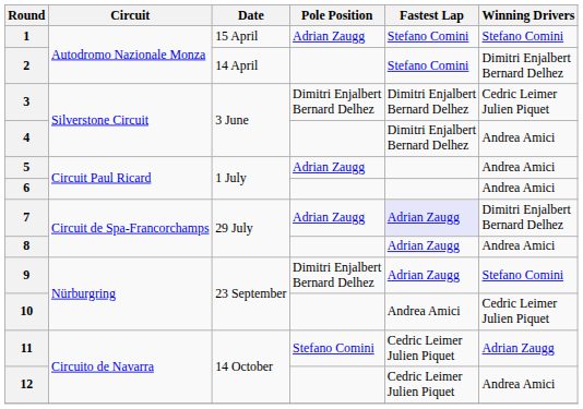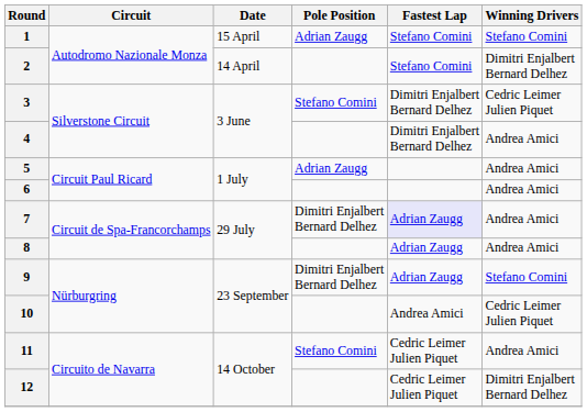 <table class="wikitable" style="font-size: 85%;">
 <tr>
 <th>Round</th>
 <th>Circuit</th>
 <th>Date</th>
 <th>Pole Position</th>
 <th>Fastest Lap</th>
 <th>Winning Drivers</th>
 </tr>
 <tr>
 <th>1</th>
 <td rowspan="2"> <a href='#'>Autodromo Nazionale Monza</a></td>
 <td>15 April</td>
 <td> <a href='#'>Adrian Zaugg</a></td>
 <td> <a href='#'>Stefano Comini</a></td>
 <td> <a href='#'>Stefano Comini</a></td>
 </tr>
 <tr>
 <th>2</th>
 <td>14 April</td>
 <td></td>
 <td> <a href='#'>Stefano Comini</a></td>
 <td> Dimitri Enjalbert<br> Bernard Delhez</td>
 </tr>
 <tr>
 <th>3</th>
 <td rowspan="2"> <a href='#'>Silverstone Circuit</a></td>
 <td rowspan="2">3 June</td>
-<td> Dimitri Enjalbert<br> Bernard Delhez</td>
+<td> <a href='#'>Stefano Comini</a></td>
 <td> Dimitri Enjalbert<br> Bernard Delhez</td>
 <td> Cedric Leimer<br> Julien Piquet</td>
 </tr>
 <tr>
 <th>4</th>
 <td></td>
 <td> Dimitri Enjalbert<br> Bernard Delhez</td>
 <td> Andrea Amici</td>
 </tr>
 <tr>
 <th>5</th>
 <td rowspan="2"> <a href='#'>Circuit Paul Ricard</a></td>
 <td rowspan="2">1 July</td>
 <td> <a href='#'>Adrian Zaugg</a></td>
 <td></td>
 <td> Andrea Amici</td>
 </tr>
 <tr>
 <th>6</th>
 <td></td>
 <td></td>
 <td> Andrea Amici</td>
 </tr>
 <tr>
 <th>7</th>
 <td rowspan="2"> <a href='#'>Circuit de Spa-Francorchamps</a></td>
 <td rowspan="2">29 July</td>
-<td> <a href='#'>Adrian Zaugg</a></td>
+<td> Dimitri Enjalbert<br> Bernard Delhez</td>
 <td style="background: lavender;"> <a href='#'>Adrian Zaugg</a></td>
-<td> Dimitri Enjalbert<br> Bernard Delhez</td>
+<td> Andrea Amici</td>
 </tr>
 <tr>
 <th>8</th>
 <td></td>
 <td> <a href='#'>Adrian Zaugg</a></td>
 <td> Andrea Amici</td>
 </tr>
 <tr>
 <th>9</th>
 <td rowspan="2"> <a href='#'>Nürburgring</a></td>
 <td rowspan="2">23 September</td>
 <td> Dimitri Enjalbert<br> Bernard Delhez</td>
 <td> <a href='#'>Adrian Zaugg</a></td>
 <td> <a href='#'>Stefano Comini</a></td>
 </tr>
 <tr>
 <th>10</th>
 <td></td>
 <td> Andrea Amici</td>
 <td> Cedric Leimer<br> Julien Piquet</td>
 </tr>
 <tr>
 <th>11</th>
 <td rowspan="2"> <a href='#'>Circuito de Navarra</a></td>
 <td rowspan="2">14 October</td>
 <td> <a href='#'>Stefano Comini</a></td>
 <td> Cedric Leimer<br> Julien Piquet</td>
-<td> <a href='#'>Adrian Zaugg</a></td>
+<td> Andrea Amici</td>
 </tr>
 <tr>
 <th>12</th>
 <td></td>
 <td> Cedric Leimer<br> Julien Piquet</td>
-<td> Andrea Amici</td>
+<td> Dimitri Enjalbert<br> Bernard Delhez</td>
 </tr>
 <tr>
 </tr>
 </table>
